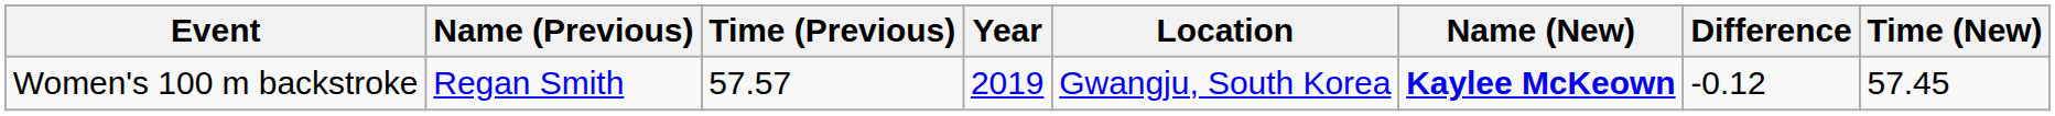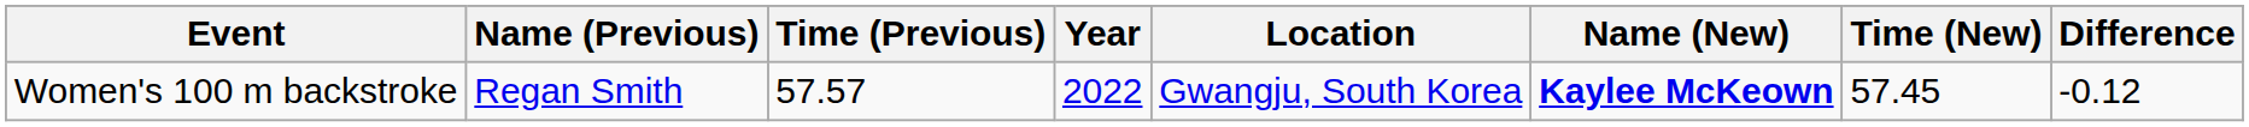 <table class="wikitable">
 <tr>
 <th>Event</th>
 <th>Name (Previous)</th>
 <th>Time (Previous)</th>
 <th>Year</th>
 <th>Location</th>
 <th>Name (New)</th>
+<th>Time (New)</th>
 <th>Difference</th>
-<th>Time (New)</th>
 </tr>
 <tr>
 <td>Women's 100 m backstroke</td>
 <td> <a href='#'>Regan Smith</a></td>
 <td>57.57</td>
-<td><a href='#'>2019</a></td>
+<td><a href='#'>2022</a></td>
 <td> <a href='#'>Gwangju, South Korea</a></td>
 <td><strong> <a href='#'>Kaylee McKeown</a></strong></td>
+<td>57.45</td>
 <td>-0.12</td>
-<td>57.45</td>
 </tr>
 </table>
